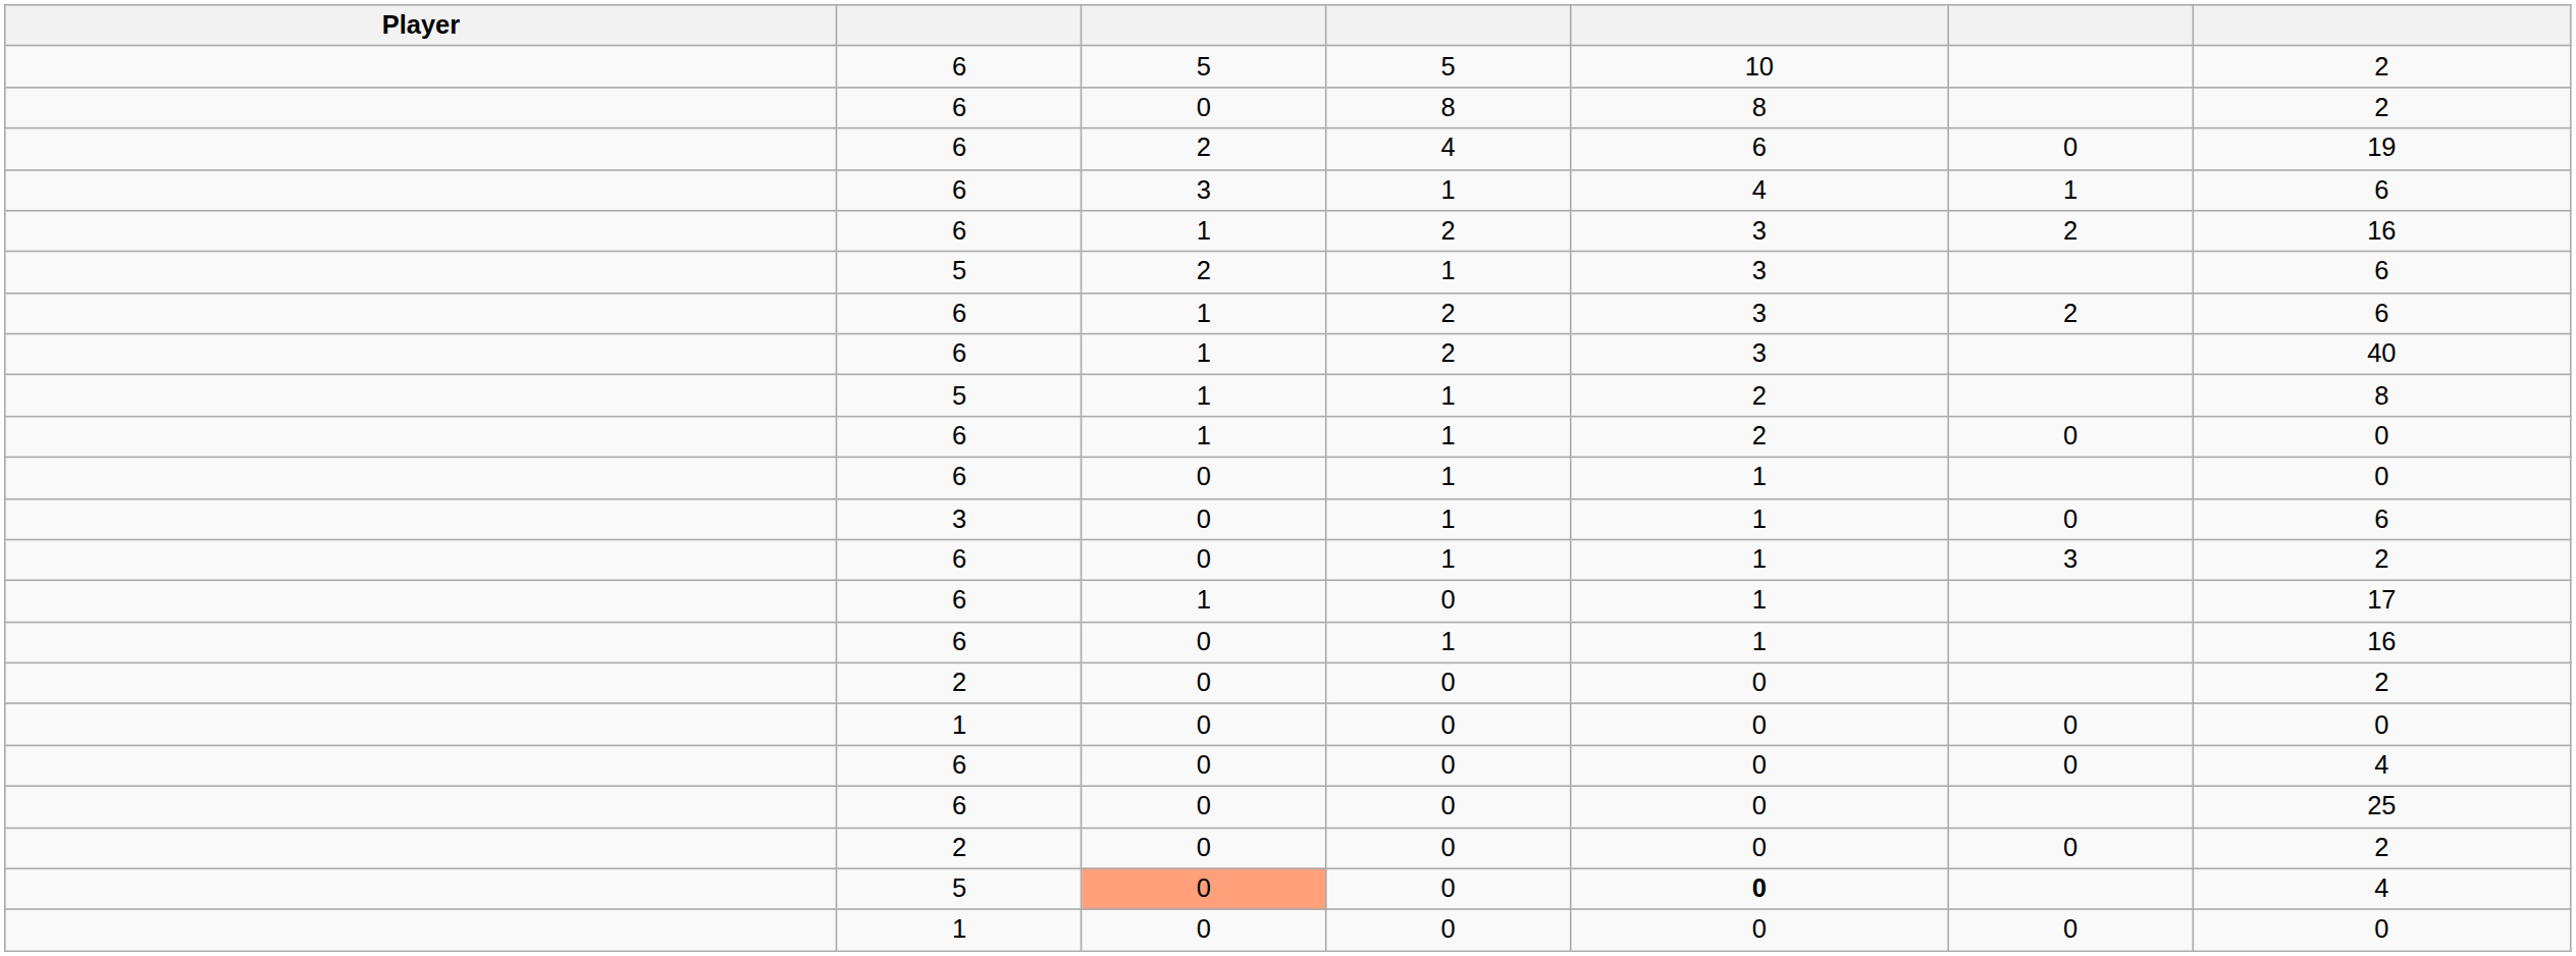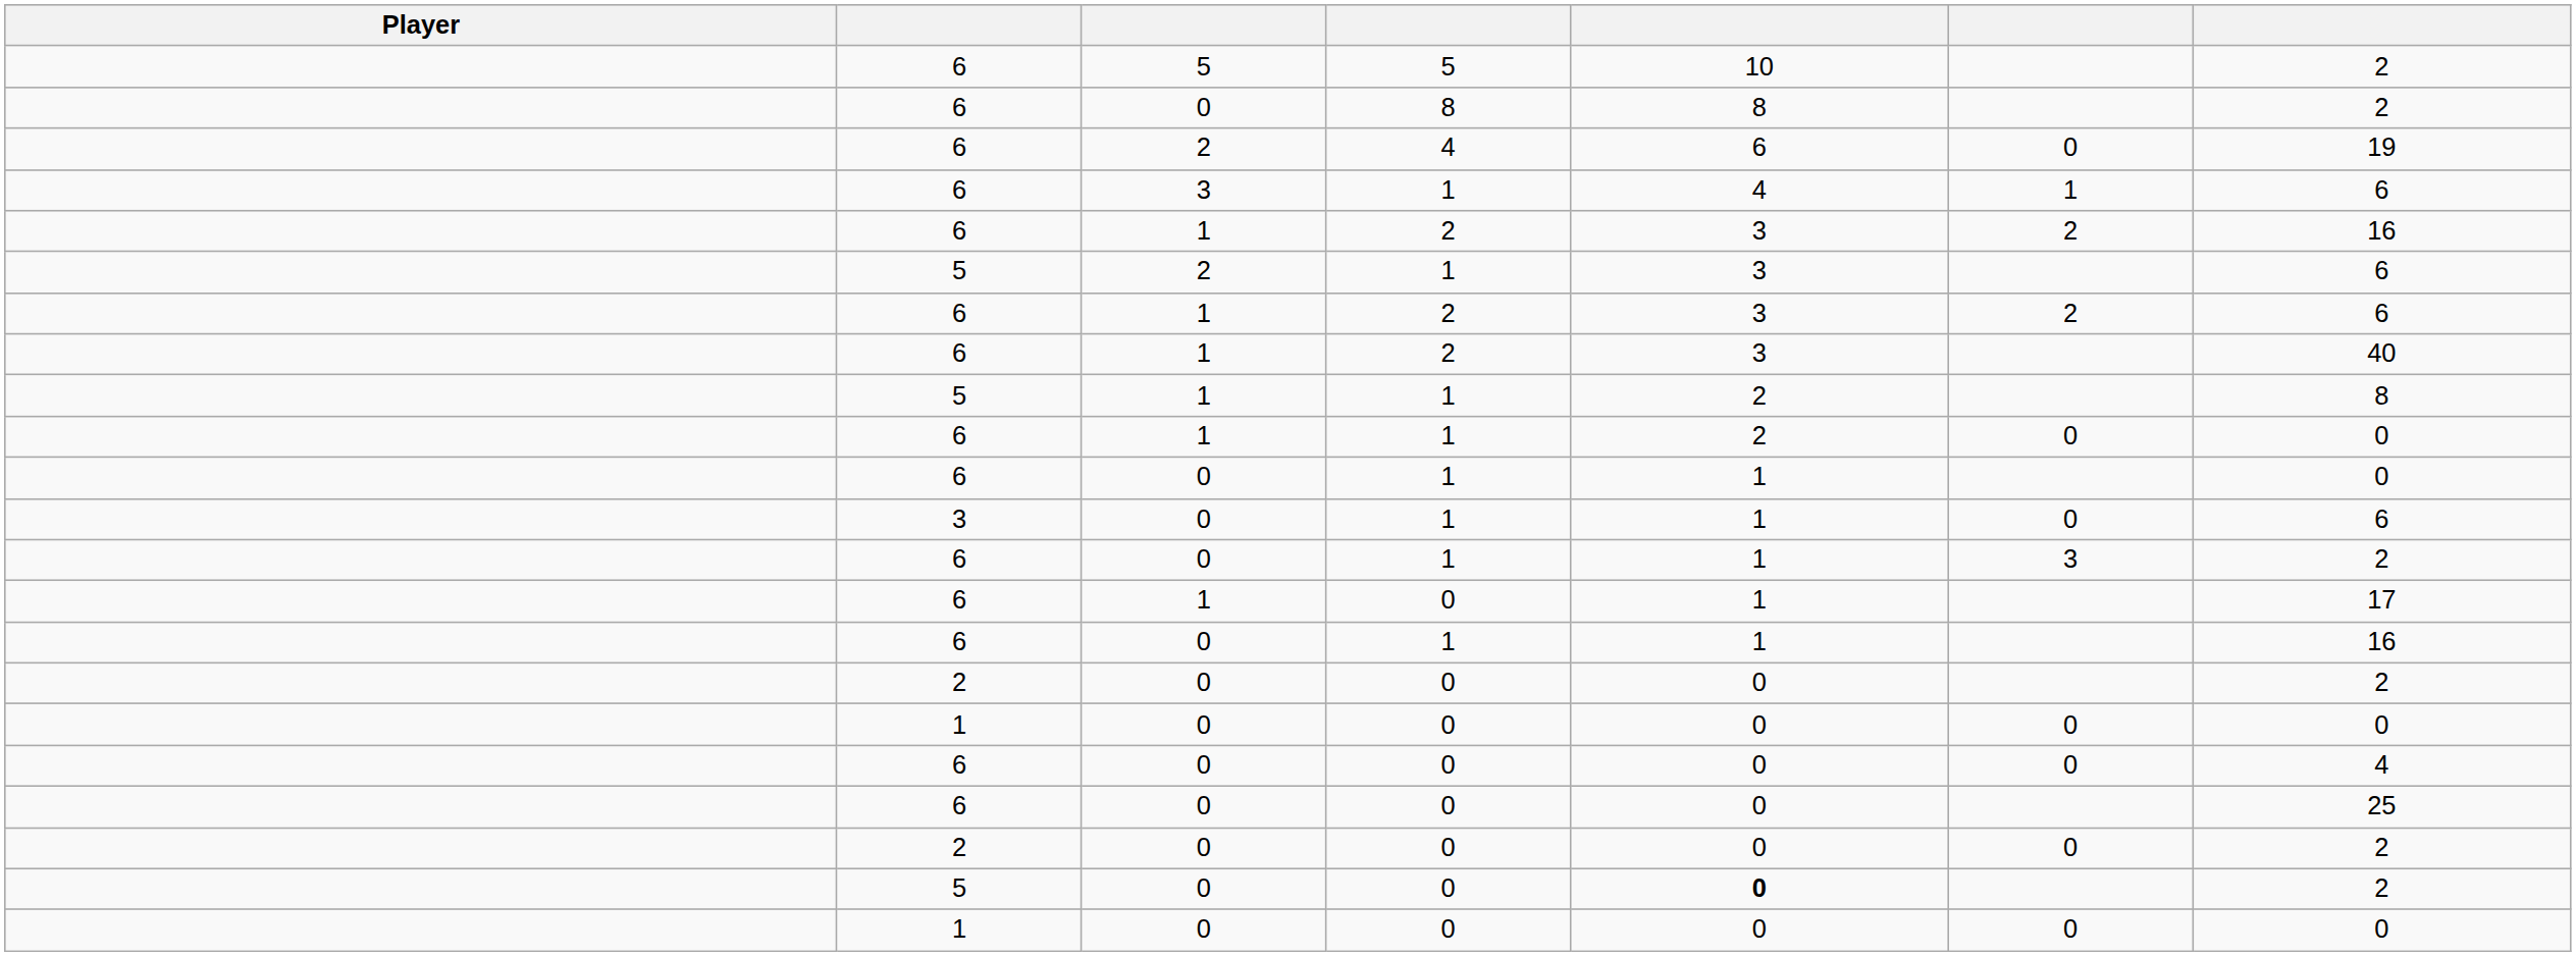 <table class="wikitable sortable" style="width:100%; text-align:center;">
 <tr align=center>
 <th>Player</th>
 <th></th>
 <th></th>
 <th></th>
 <th></th>
 <th data-sort-type="number"></th>
 <th></th>
 </tr>
 <tr>
 <td></td>
 <td>6</td>
 <td>5</td>
 <td>5</td>
 <td>10</td>
 <td></td>
 <td>2</td>
 </tr>
 <tr>
 <td></td>
 <td>6</td>
 <td>0</td>
 <td>8</td>
 <td>8</td>
 <td></td>
 <td>2</td>
 </tr>
 <tr>
 <td></td>
 <td>6</td>
 <td>2</td>
 <td>4</td>
 <td>6</td>
 <td>0</td>
 <td>19</td>
 </tr>
 <tr>
 <td></td>
 <td>6</td>
 <td>3</td>
 <td>1</td>
 <td>4</td>
 <td>1</td>
 <td>6</td>
 </tr>
 <tr>
 <td></td>
 <td>6</td>
 <td>1</td>
 <td>2</td>
 <td>3</td>
 <td>2</td>
 <td>16</td>
 </tr>
 <tr>
 <td></td>
 <td>5</td>
 <td>2</td>
 <td>1</td>
 <td>3</td>
 <td></td>
 <td>6</td>
 </tr>
 <tr>
 <td></td>
 <td>6</td>
 <td>1</td>
 <td>2</td>
 <td>3</td>
 <td>2</td>
 <td>6</td>
 </tr>
 <tr>
 <td></td>
 <td>6</td>
 <td>1</td>
 <td>2</td>
 <td>3</td>
 <td></td>
 <td>40</td>
 </tr>
 <tr>
 <td></td>
 <td>5</td>
 <td>1</td>
 <td>1</td>
 <td>2</td>
 <td></td>
 <td>8</td>
 </tr>
 <tr>
 <td></td>
 <td>6</td>
 <td>1</td>
 <td>1</td>
 <td>2</td>
 <td>0</td>
 <td>0</td>
 </tr>
 <tr>
 <td></td>
 <td>6</td>
 <td>0</td>
 <td>1</td>
 <td>1</td>
 <td></td>
 <td>0</td>
 </tr>
 <tr>
 <td></td>
 <td>3</td>
 <td>0</td>
 <td>1</td>
 <td>1</td>
 <td>0</td>
 <td>6</td>
 </tr>
 <tr>
 <td></td>
 <td>6</td>
 <td>0</td>
 <td>1</td>
 <td>1</td>
 <td>3</td>
 <td>2</td>
 </tr>
 <tr>
 <td></td>
 <td>6</td>
 <td>1</td>
 <td>0</td>
 <td>1</td>
 <td></td>
 <td>17</td>
 </tr>
 <tr>
 <td></td>
 <td>6</td>
 <td>0</td>
 <td>1</td>
 <td>1</td>
 <td></td>
 <td>16</td>
 </tr>
 <tr>
 <td></td>
 <td>2</td>
 <td>0</td>
 <td>0</td>
 <td>0</td>
 <td></td>
 <td>2</td>
 </tr>
 <tr>
 <td></td>
 <td>1</td>
 <td>0</td>
 <td>0</td>
 <td>0</td>
 <td>0</td>
 <td>0</td>
 </tr>
 <tr>
 <td></td>
 <td>6</td>
 <td>0</td>
 <td>0</td>
 <td>0</td>
 <td>0</td>
 <td>4</td>
 </tr>
 <tr>
 <td></td>
 <td>6</td>
 <td>0</td>
 <td>0</td>
 <td>0</td>
 <td></td>
 <td>25</td>
 </tr>
 <tr>
 <td></td>
 <td>2</td>
 <td>0</td>
 <td>0</td>
 <td>0</td>
 <td>0</td>
 <td>2</td>
 </tr>
 <tr>
 <td></td>
 <td>5</td>
-<td style="background: lightsalmon;">0</td>
+<td>0</td>
 <td>0</td>
 <td><strong>0</strong></td>
 <td></td>
-<td>4</td>
+<td>2</td>
 </tr>
 <tr>
 <td></td>
 <td>1</td>
 <td>0</td>
 <td>0</td>
 <td>0</td>
 <td>0</td>
 <td>0</td>
 </tr>
 </table>
